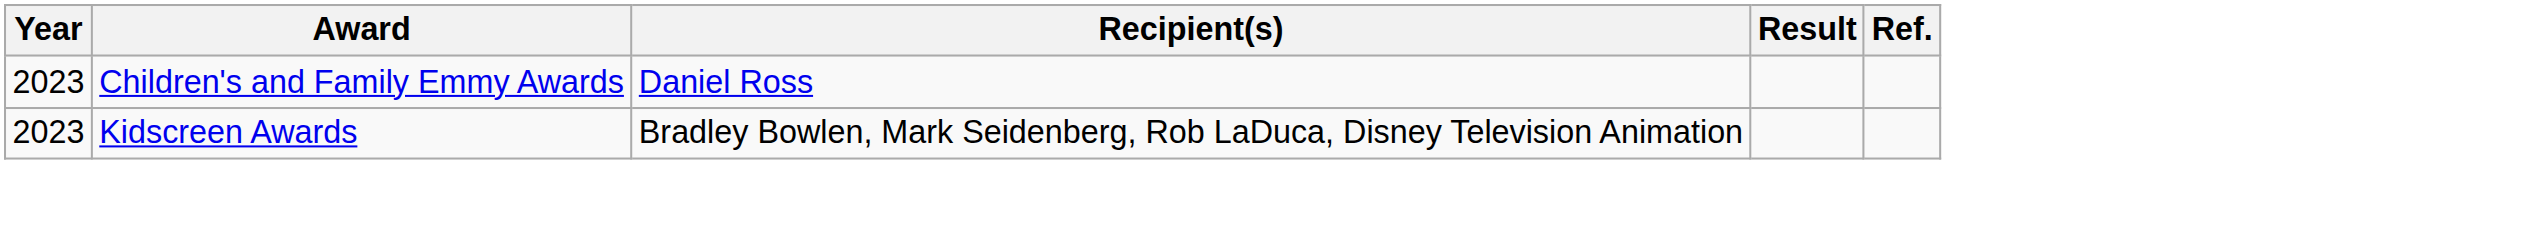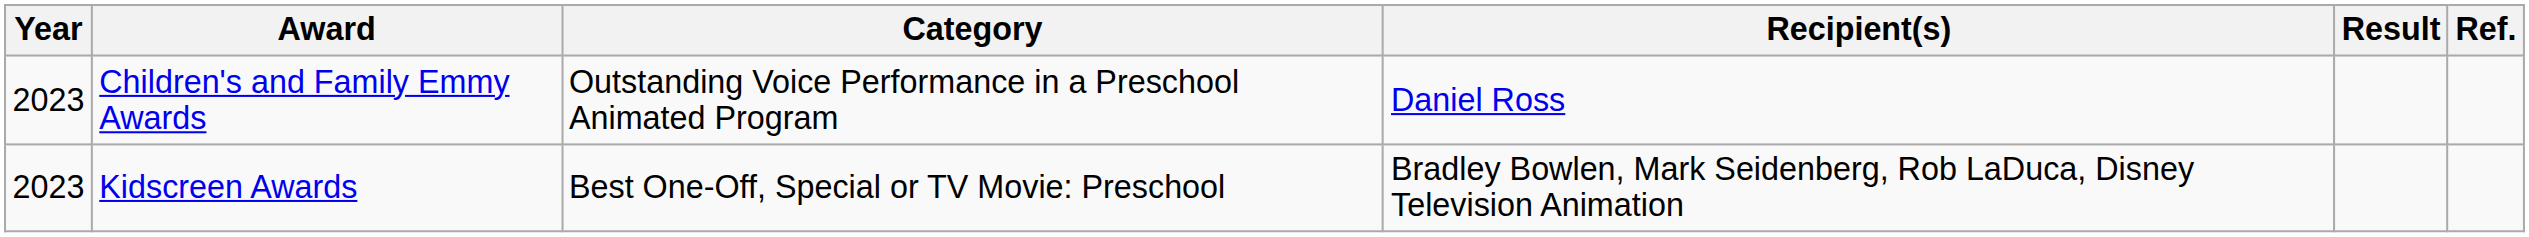 <table class="wikitable">
 <tr>
 <th scope="col">Year</th>
 <th scope="col">Award</th>
+<th scope="col">Category</th>
 <th scope="col">Recipient(s)</th>
 <th scope="col">Result</th>
 <th>Ref.</th>
 </tr>
 <tr>
 <td>2023</td>
 <td scope="row"><a href='#'>Children's and Family Emmy Awards</a></td>
+<td>Outstanding Voice Performance in a Preschool Animated Program</td>
 <td><a href='#'>Daniel Ross</a></td>
 <td></td>
 <td style="text-align:center;"></td>
 </tr>
 <tr>
 <td>2023</td>
 <td><a href='#'>Kidscreen Awards</a></td>
+<td>Best One-Off, Special or TV Movie: Preschool</td>
 <td>Bradley Bowlen, Mark Seidenberg, Rob LaDuca, Disney Television Animation</td>
 <td></td>
 <td style="text-align:center;"></td>
 </tr>
 </table>
